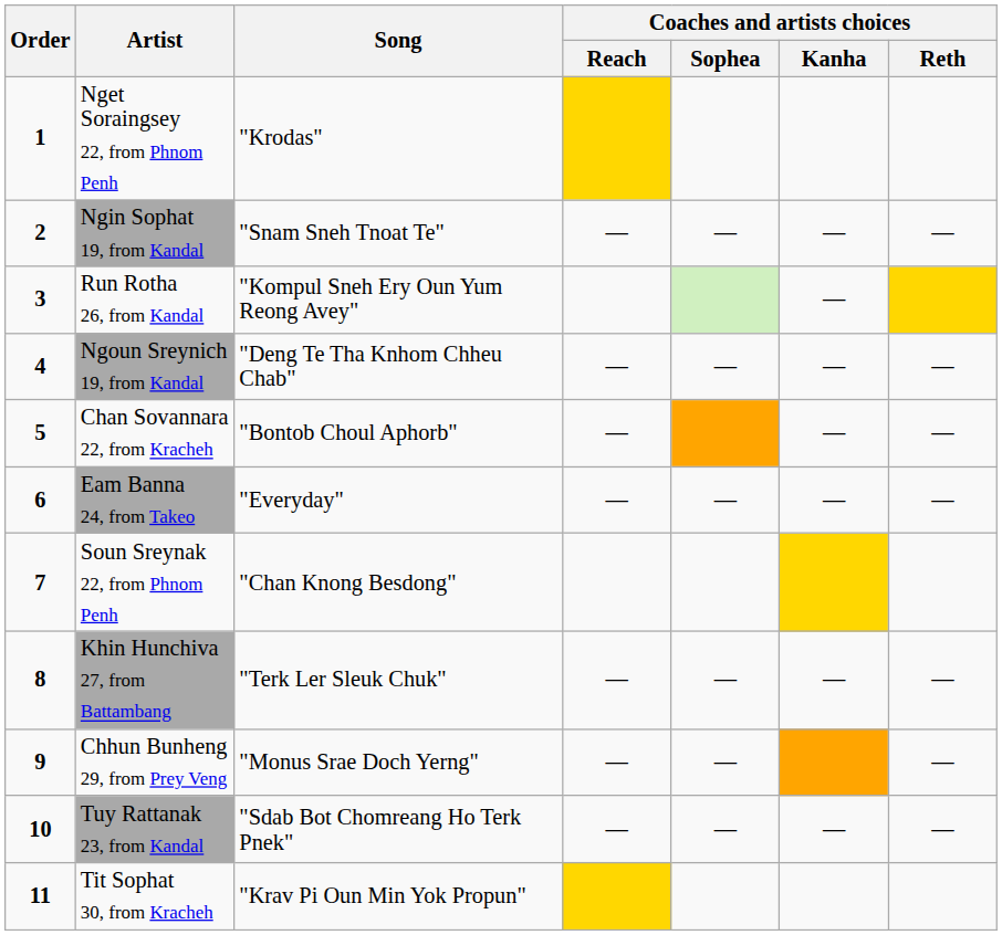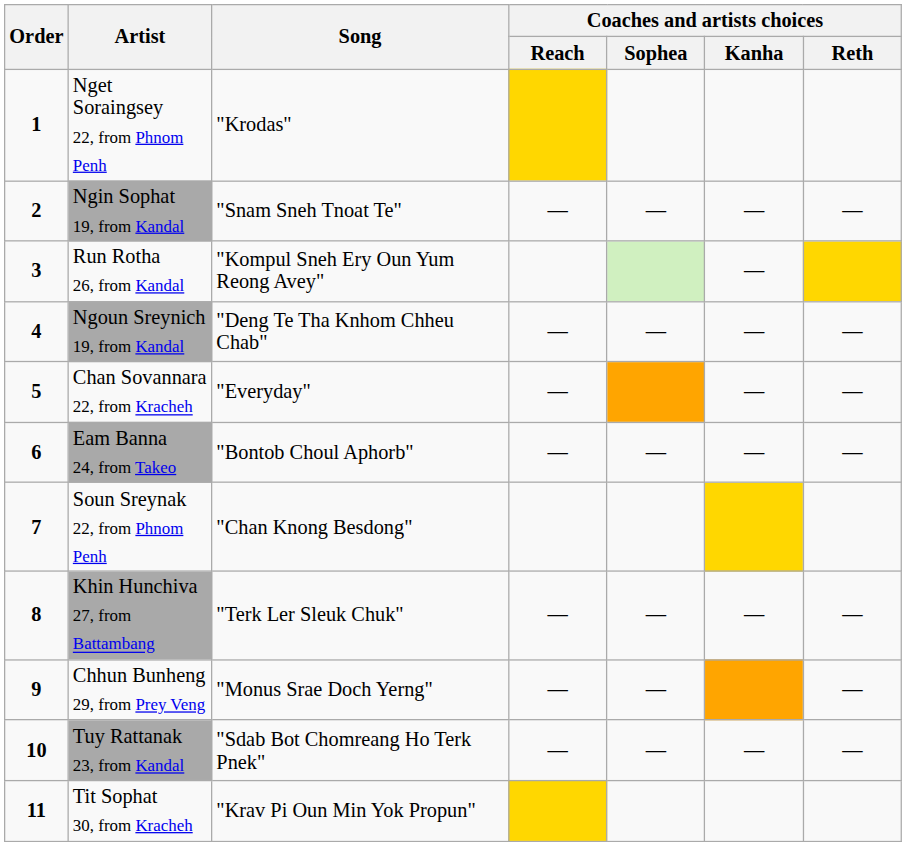 <table class="wikitable" style="width:80%;">
 <tr>
 <th rowspan=2>Order</th>
 <th rowspan=2>Artist</th>
 <th rowspan=2>Song</th>
 <th colspan=4>Coaches and artists choices</th>
 </tr>
 <tr>
 <th width="70">Reach</th>
 <th width="70">Sophea</th>
 <th width="70">Kanha</th>
 <th width="70">Reth</th>
 </tr>
 <tr>
 <td align="center"><strong>1</strong></td>
 <td>Nget Soraingsey<br><sub>22, from <a href='#'>Phnom Penh</a></sub></td>
 <td>"Krodas"</td>
 <td style="background:gold;text-align:center;"></td>
 <td style=";text-align:center;"></td>
 <td style=";text-align:center;"></td>
 <td style=";text-align:center;"></td>
 </tr>
 <tr>
 <td align="center"><strong>2</strong></td>
 <td style="background:darkgrey;text-align:left;">Ngin Sophat<br><sub>19, from <a href='#'>Kandal</a></sub></td>
 <td>"Snam Sneh Tnoat Te"</td>
 <td align="center">—</td>
 <td align="center">—</td>
 <td align="center">—</td>
 <td align="center">—</td>
 </tr>
 <tr>
 <td align="center"><strong>3</strong></td>
 <td>Run Rotha<br><sub>26, from <a href='#'>Kandal</a></sub></td>
 <td>"Kompul Sneh Ery Oun Yum Reong Avey"</td>
 <td style=";text-align:center;"></td>
 <td style="background:#d0f0c0;text-align:center;"><strong></strong></td>
 <td align="center">—</td>
 <td style="background:gold;text-align:center;"></td>
 </tr>
 <tr>
 <td align="center"><strong>4</strong></td>
 <td style="background:darkgrey;text-align:left;">Ngoun Sreynich<br><sub>19, from <a href='#'>Kandal</a></sub></td>
 <td>"Deng Te Tha Knhom Chheu Chab"</td>
 <td align="center">—</td>
 <td align="center">—</td>
 <td align="center">—</td>
 <td align="center">—</td>
 </tr>
 <tr>
 <td align="center"><strong>5</strong></td>
 <td>Chan Sovannara<br><sub>22, from <a href='#'>Kracheh</a></sub></td>
-<td>"Bontob Choul Aphorb"</td>
+<td>"Everyday"</td>
 <td align="center">—</td>
 <td style=";background:orange;text-align:center;"></td>
 <td align="center">—</td>
 <td align="center">—</td>
 </tr>
 <tr>
 <td align="center"><strong>6</strong></td>
 <td style="background:darkgrey;text-align:left;">Eam Banna<br><sub>24, from <a href='#'>Takeo</a></sub></td>
-<td>"Everyday"</td>
+<td>"Bontob Choul Aphorb"</td>
 <td align="center">—</td>
 <td align="center">—</td>
 <td align="center">—</td>
 <td align="center">—</td>
 </tr>
 <tr>
 <td align="center"><strong>7</strong></td>
 <td>Soun Sreynak<br><sub>22, from <a href='#'>Phnom Penh</a></sub></td>
 <td>"Chan Knong Besdong"</td>
 <td style=";text-align:center;"></td>
 <td style=";text-align:center;"></td>
 <td style="background:gold;text-align:center;"></td>
 <td style=";text-align:center;"></td>
 </tr>
 <tr>
 <td align="center"><strong>8</strong></td>
 <td style="background:darkgrey;text-align:left;">Khin Hunchiva<br><sub>27, from <a href='#'>Battambang</a></sub></td>
 <td>"Terk Ler Sleuk Chuk"</td>
 <td align="center">—</td>
 <td align="center">—</td>
 <td align="center">—</td>
 <td align="center">—</td>
 </tr>
 <tr>
 <td align="center"><strong>9</strong></td>
 <td>Chhun Bunheng<br><sub>29, from <a href='#'>Prey Veng</a></sub></td>
 <td>"Monus Srae Doch Yerng"</td>
 <td align="center">—</td>
 <td align="center">—</td>
 <td style=";background:orange;text-align:center;"></td>
 <td align="center">—</td>
 </tr>
 <tr>
 <td align="center"><strong>10</strong></td>
 <td style="background:darkgrey;text-align:left;">Tuy Rattanak<br><sub>23, from <a href='#'>Kandal</a></sub></td>
 <td>"Sdab Bot Chomreang Ho Terk Pnek"</td>
 <td align="center">—</td>
 <td align="center">—</td>
 <td align="center">—</td>
 <td align="center">—</td>
 </tr>
 <tr>
 <td align="center"><strong>11</strong></td>
 <td>Tit Sophat<br><sub>30, from <a href='#'>Kracheh</a></sub></td>
 <td>"Krav Pi Oun Min Yok Propun"</td>
 <td style="background:gold;text-align:center;"></td>
 <td style=";text-align:center;"></td>
 <td style=";text-align:center;"></td>
 <td style=";text-align:center;"></td>
 </tr>
 <tr>
 </tr>
 </table>
